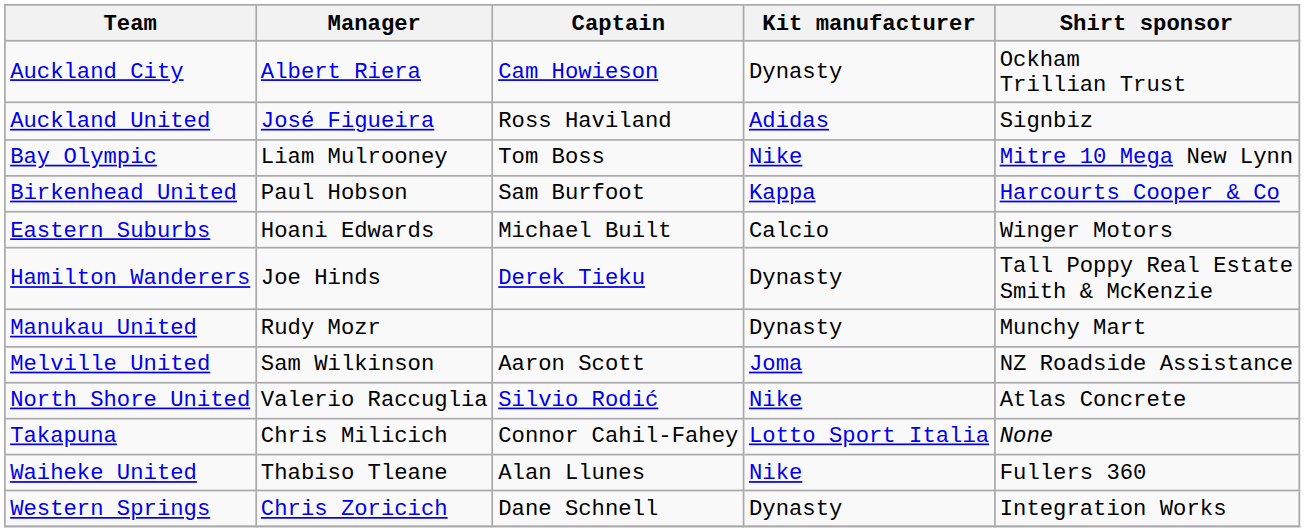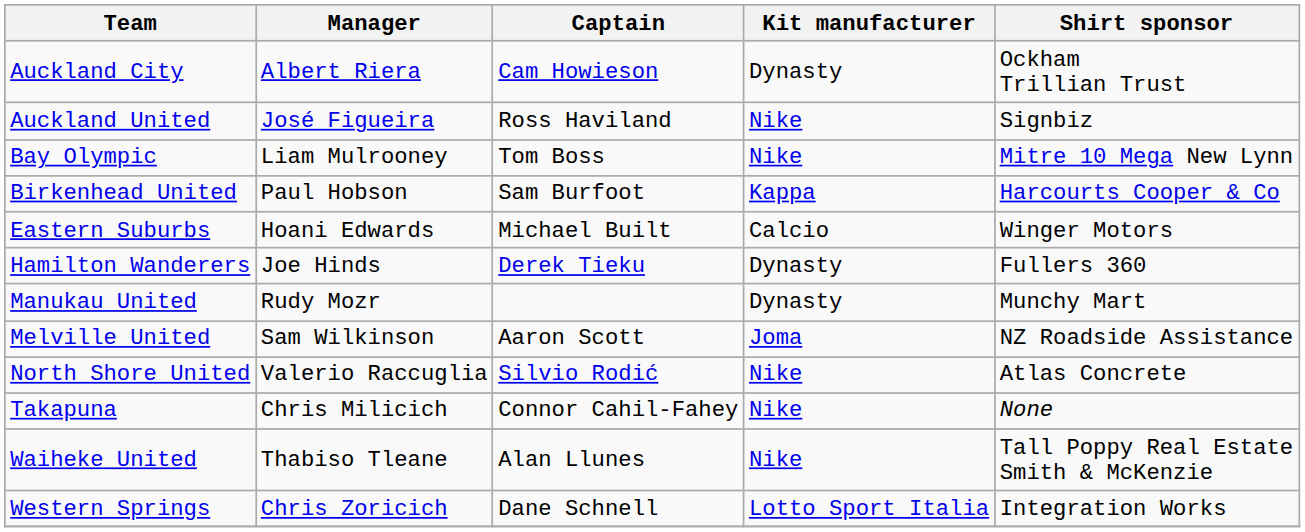 <table class="wikitable sortable" style="text-align: left;">
 <tr>
 <th>Team</th>
 <th>Manager</th>
 <th>Captain</th>
 <th>Kit manufacturer</th>
 <th>Shirt sponsor</th>
 </tr>
 <tr>
 <td><a href='#'>Auckland City</a></td>
 <td> <a href='#'>Albert Riera</a></td>
 <td> <a href='#'>Cam Howieson</a></td>
 <td>Dynasty</td>
 <td>Ockham<br>Trillian Trust</td>
 </tr>
 <tr>
 <td><a href='#'>Auckland United</a></td>
 <td> <a href='#'>José Figueira</a></td>
 <td> Ross Haviland</td>
-<td><a href='#'>Adidas</a></td>
+<td><a href='#'>Nike</a></td>
 <td>Signbiz</td>
 </tr>
 <tr>
 <td><a href='#'>Bay Olympic</a></td>
 <td> Liam Mulrooney</td>
 <td> Tom Boss</td>
 <td><a href='#'>Nike</a></td>
 <td><a href='#'>Mitre 10 Mega</a> New Lynn</td>
 </tr>
 <tr>
 <td><a href='#'>Birkenhead United</a></td>
 <td> Paul Hobson</td>
 <td> Sam Burfoot</td>
 <td><a href='#'>Kappa</a></td>
 <td><a href='#'>Harcourts Cooper & Co</a></td>
 </tr>
 <tr>
 <td><a href='#'>Eastern Suburbs</a></td>
 <td> Hoani Edwards</td>
 <td> Michael Built</td>
 <td>Calcio</td>
 <td>Winger Motors</td>
 </tr>
 <tr>
 <td><a href='#'>Hamilton Wanderers</a></td>
 <td> Joe Hinds</td>
 <td> <a href='#'>Derek Tieku</a></td>
 <td>Dynasty</td>
-<td>Tall Poppy Real Estate<br>Smith & McKenzie</td>
+<td>Fullers 360</td>
 </tr>
 <tr>
 <td><a href='#'>Manukau United</a></td>
 <td> Rudy Mozr</td>
 <td></td>
 <td>Dynasty</td>
 <td>Munchy Mart</td>
 </tr>
 <tr>
 <td><a href='#'>Melville United</a></td>
 <td> Sam Wilkinson</td>
 <td> Aaron Scott</td>
 <td><a href='#'>Joma</a></td>
 <td>NZ Roadside Assistance</td>
 </tr>
 <tr>
 <td><a href='#'>North Shore United</a></td>
 <td> Valerio Raccuglia</td>
 <td> <a href='#'>Silvio Rodić</a></td>
 <td><a href='#'>Nike</a></td>
 <td>Atlas Concrete</td>
 </tr>
 <tr>
 <td><a href='#'>Takapuna</a></td>
 <td> Chris Milicich</td>
 <td> Connor Cahil-Fahey</td>
-<td><a href='#'>Lotto Sport Italia</a></td>
+<td><a href='#'>Nike</a></td>
 <td><em>None</em></td>
 </tr>
 <tr>
 <td><a href='#'>Waiheke United</a></td>
 <td> Thabiso Tleane</td>
 <td> Alan Llunes</td>
 <td><a href='#'>Nike</a></td>
-<td>Fullers 360</td>
+<td>Tall Poppy Real Estate<br>Smith & McKenzie</td>
 </tr>
 <tr>
 <td><a href='#'>Western Springs</a></td>
 <td> <a href='#'>Chris Zoricich</a></td>
 <td> Dane Schnell</td>
-<td>Dynasty</td>
+<td><a href='#'>Lotto Sport Italia</a></td>
 <td>Integration Works</td>
 </tr>
 <tr>
 </tr>
 </table>
